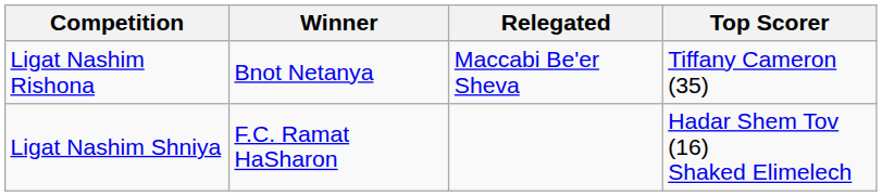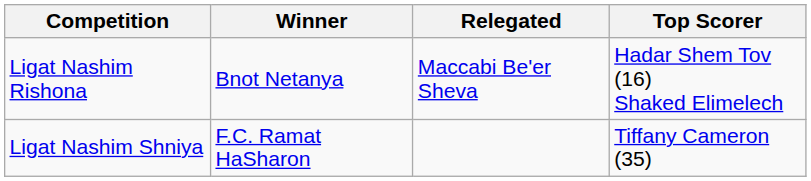 <table class="wikitable">
 <tr>
 <th>Competition</th>
 <th>Winner</th>
 <th>Relegated</th>
 <th>Top Scorer</th>
 </tr>
 <tr>
 <td><a href='#'>Ligat Nashim Rishona</a></td>
 <td><a href='#'>Bnot Netanya</a></td>
 <td><a href='#'>Maccabi Be'er Sheva</a></td>
-<td><a href='#'>Tiffany Cameron</a> (35)</td>
+<td><a href='#'>Hadar Shem Tov</a> (16) <br><a href='#'>Shaked Elimelech</a></td>
 </tr>
 <tr>
 <td><a href='#'>Ligat Nashim Shniya</a></td>
 <td><a href='#'>F.C. Ramat HaSharon</a></td>
 <td></td>
-<td><a href='#'>Hadar Shem Tov</a> (16) <br><a href='#'>Shaked Elimelech</a></td>
+<td><a href='#'>Tiffany Cameron</a> (35)</td>
 </tr>
 </table>
